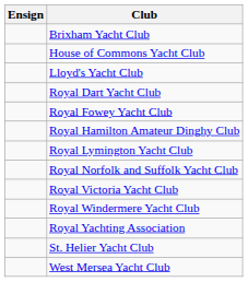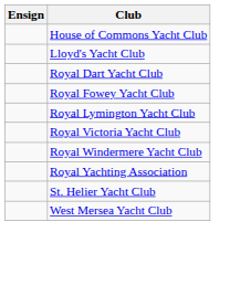 <table class="wikitable">
 <tr>
 <th>Ensign</th>
 <th>Club</th>
-</tr>
-<tr>
-<td></td>
-<td><a href='#'>Brixham Yacht Club</a></td>
 </tr>
 <tr>
 <td></td>
 <td><a href='#'>House of Commons Yacht Club</a></td>
 </tr>
 <tr>
 <td></td>
 <td><a href='#'>Lloyd's Yacht Club</a></td>
 </tr>
 <tr>
 <td></td>
 <td><a href='#'>Royal Dart Yacht Club</a></td>
 </tr>
 <tr>
 <td></td>
 <td><a href='#'>Royal Fowey Yacht Club</a></td>
 </tr>
 <tr>
 <td></td>
-<td><a href='#'>Royal Hamilton Amateur Dinghy Club</a></td>
-</tr>
-<tr>
-<td></td>
 <td><a href='#'>Royal Lymington Yacht Club</a></td>
-</tr>
-<tr>
-<td></td>
-<td><a href='#'>Royal Norfolk and Suffolk Yacht Club</a></td>
 </tr>
 <tr>
 <td></td>
 <td><a href='#'>Royal Victoria Yacht Club</a></td>
 </tr>
 <tr>
 <td></td>
 <td><a href='#'>Royal Windermere Yacht Club</a></td>
 </tr>
 <tr>
 <td></td>
 <td><a href='#'>Royal Yachting Association</a></td>
 </tr>
 <tr>
 <td></td>
 <td><a href='#'>St. Helier Yacht Club</a></td>
 </tr>
 <tr>
 <td></td>
 <td><a href='#'>West Mersea Yacht Club</a></td>
 </tr>
 </table>
